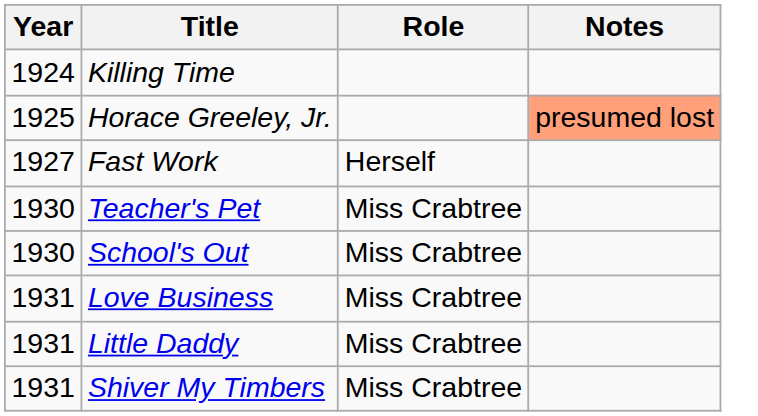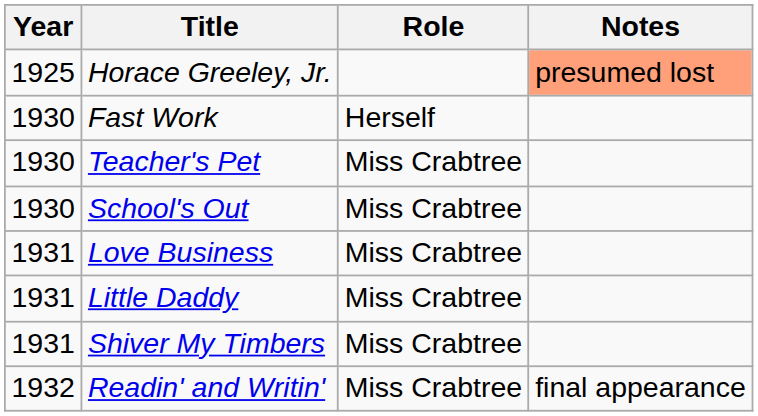 <table class="wikitable sortable">
 <tr>
 <th>Year</th>
 <th>Title</th>
 <th>Role</th>
 <th class="unsortable">Notes</th>
 </tr>
 <tr>
-<td>1924</td>
-<td><em>Killing Time</em></td>
-<td></td>
-<td></td>
-</tr>
-<tr>
 <td>1925</td>
 <td><em>Horace Greeley, Jr.</em></td>
 <td></td>
 <td style="background: lightsalmon;">presumed lost</td>
 </tr>
 <tr>
-<td>1927</td>
+<td>1930</td>
 <td><em>Fast Work</em></td>
 <td>Herself</td>
 <td></td>
 </tr>
 <tr>
 <td>1930</td>
 <td><em><a href='#'>Teacher's Pet</a></em></td>
 <td>Miss Crabtree</td>
 <td></td>
 </tr>
 <tr>
 <td>1930</td>
 <td><em><a href='#'>School's Out</a></em></td>
 <td>Miss Crabtree</td>
 <td></td>
 </tr>
 <tr>
 <td>1931</td>
 <td><em><a href='#'>Love Business</a></em></td>
 <td>Miss Crabtree</td>
 <td></td>
 </tr>
 <tr>
 <td>1931</td>
 <td><em><a href='#'>Little Daddy</a></em></td>
 <td>Miss Crabtree</td>
 <td></td>
 </tr>
 <tr>
 <td>1931</td>
 <td><em><a href='#'>Shiver My Timbers</a></em></td>
 <td>Miss Crabtree</td>
 <td></td>
 </tr>
+<tr>
+<td>1932</td>
+<td><em><a href='#'>Readin' and Writin'</a></em></td>
+<td>Miss Crabtree</td>
+<td>final appearance</td>
+</tr>
 </table>
